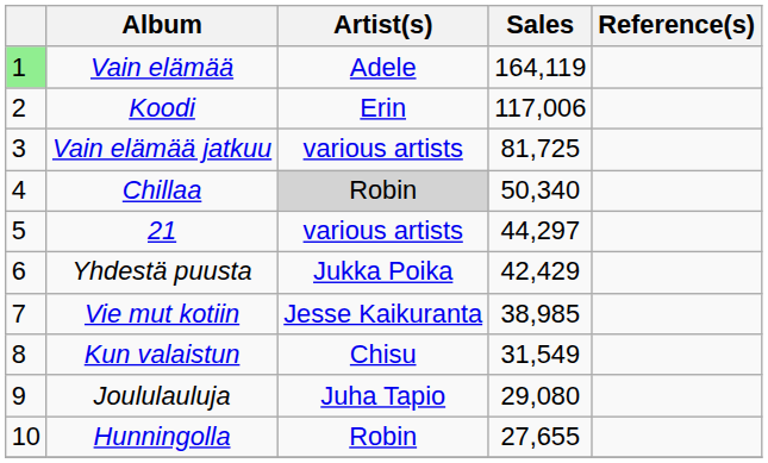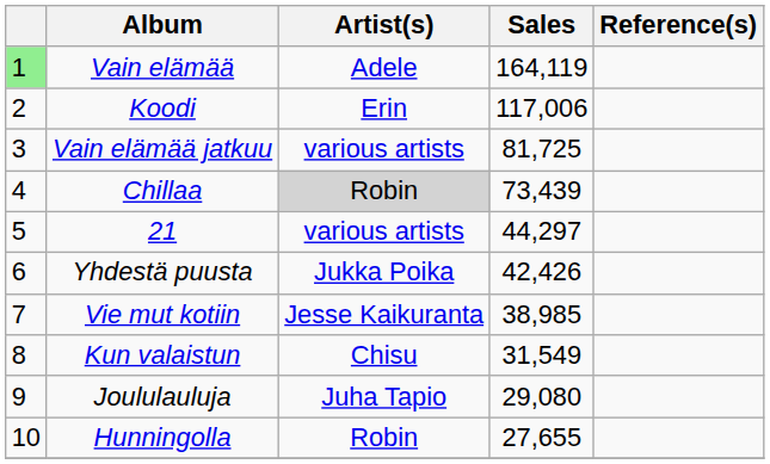 <table class="wikitable">
 <tr>
 <th style="text-align: center;"></th>
 <th style="text-align: center;">Album</th>
 <th style="text-align: center;">Artist(s)</th>
 <th style="text-align: center;">Sales</th>
 <th style="text-align: center;">Reference(s)</th>
 </tr>
 <tr>
 <td style="background: lightgreen;">1</td>
 <td style="text-align: center;" rowspan="1"><em><a href='#'>Vain elämää</a></em></td>
 <td style="text-align: center;" rowspan="1"><a href='#'>Adele</a></td>
 <td style="text-align: center;" rowspan="1">164,119</td>
 <td style="text-align: center;" rowspan="1"></td>
 </tr>
 <tr>
 <td>2</td>
 <td style="text-align: center;" rowspan="1"><em><a href='#'>Koodi</a></em></td>
 <td style="text-align: center;" rowspan="1"><a href='#'>Erin</a></td>
 <td style="text-align: center;" rowspan="1">117,006</td>
 <td style="text-align: center;" rowspan="1"></td>
 </tr>
 <tr>
 <td>3</td>
 <td style="text-align: center;" rowspan="1"><em><a href='#'>Vain elämää jatkuu</a></em></td>
 <td style="text-align: center;" rowspan="1"><a href='#'>various artists</a></td>
 <td style="text-align: center;" rowspan="1">81,725</td>
 <td style="text-align: center;" rowspan="1"></td>
 </tr>
 <tr>
 <td>4</td>
 <td style="text-align: center;" rowspan="1"><em><a href='#'>Chillaa</a></em></td>
 <td style="background: lightgrey; text-align: center;" rowspan="1">Robin</td>
-<td style="text-align: center;" rowspan="1">50,340</td>
+<td style="text-align: center;" rowspan="1">73,439</td>
 <td style="text-align: center;" rowspan="1"></td>
 </tr>
 <tr>
 <td>5</td>
 <td style="text-align: center;" rowspan="1"><em><a href='#'>21</a></em></td>
 <td style="text-align: center;" rowspan="1"><a href='#'>various artists</a></td>
 <td style="text-align: center;" rowspan="1">44,297</td>
 <td style="text-align: center;" rowspan="1"></td>
 </tr>
 <tr>
 <td>6</td>
 <td style="text-align: center;" rowspan="1"><em>Yhdestä puusta</em></td>
 <td style="text-align: center;" rowspan="1"><a href='#'>Jukka Poika</a></td>
-<td style="text-align: center;" rowspan="1">42,429</td>
+<td style="text-align: center;" rowspan="1">42,426</td>
 <td style="text-align: center;" rowspan="1"></td>
 </tr>
 <tr>
 <td>7</td>
 <td style="text-align: center;" rowspan="1"><em><a href='#'>Vie mut kotiin</a></em></td>
 <td style="text-align: center;" rowspan="1"><a href='#'>Jesse Kaikuranta</a></td>
 <td style="text-align: center;" rowspan="1">38,985</td>
 <td style="text-align: center;" rowspan="1"></td>
 </tr>
 <tr>
 <td>8</td>
 <td style="text-align: center;" rowspan="1"><em><a href='#'>Kun valaistun</a></em></td>
 <td style="text-align: center;" rowspan="1"><a href='#'>Chisu</a></td>
 <td style="text-align: center;" rowspan="1">31,549</td>
 <td style="text-align: center;" rowspan="1"></td>
 </tr>
 <tr>
 <td>9</td>
 <td style="text-align: center;" rowspan="1"><em>Joululauluja</em></td>
 <td style="text-align: center;" rowspan="1"><a href='#'>Juha Tapio</a></td>
 <td style="text-align: center;" rowspan="1">29,080</td>
 <td style="text-align: center;" rowspan="1"></td>
 </tr>
 <tr>
 <td>10</td>
 <td style="text-align: center;" rowspan="1"><em><a href='#'>Hunningolla</a></em></td>
 <td style="text-align: center;" rowspan="1"><a href='#'>Robin</a></td>
 <td style="text-align: center;" rowspan="1">27,655</td>
 <td style="text-align: center;" rowspan="1"></td>
 </tr>
 <tr>
 </tr>
 </table>
